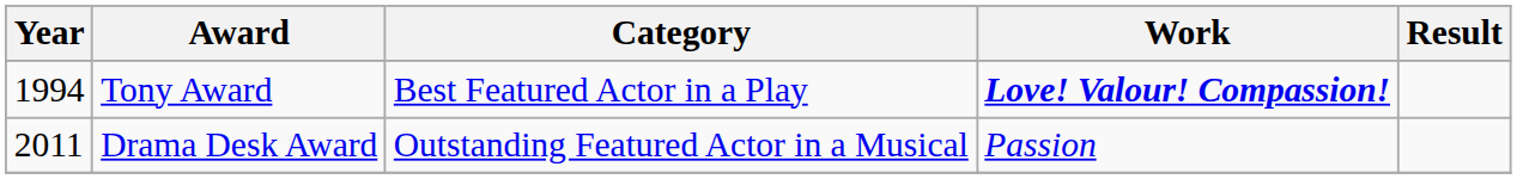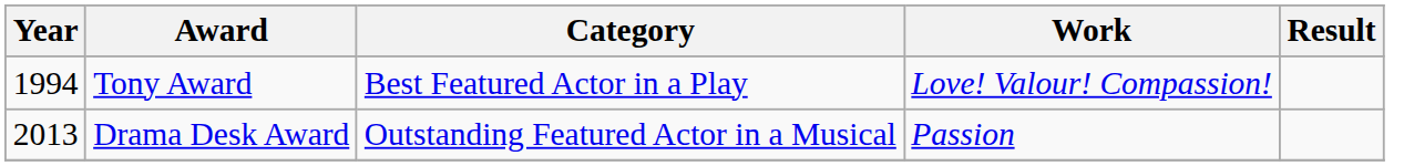 <table class="wikitable">
 <tr>
 <th>Year</th>
 <th>Award</th>
 <th>Category</th>
 <th>Work</th>
 <th>Result</th>
 </tr>
 <tr>
 <td>1994</td>
 <td><a href='#'>Tony Award</a></td>
 <td><a href='#'>Best Featured Actor in a Play</a></td>
-<td><strong><em><a href='#'>Love! Valour! Compassion!</a></em></strong></td>
+<td><em><a href='#'>Love! Valour! Compassion!</a></em></td>
 <td></td>
 </tr>
 <tr>
-<td>2011</td>
+<td>2013</td>
 <td><a href='#'>Drama Desk Award</a></td>
 <td><a href='#'>Outstanding Featured Actor in a Musical</a></td>
 <td><em><a href='#'>Passion</a></em></td>
 <td></td>
 </tr>
 <tr>
 </tr>
 </table>
